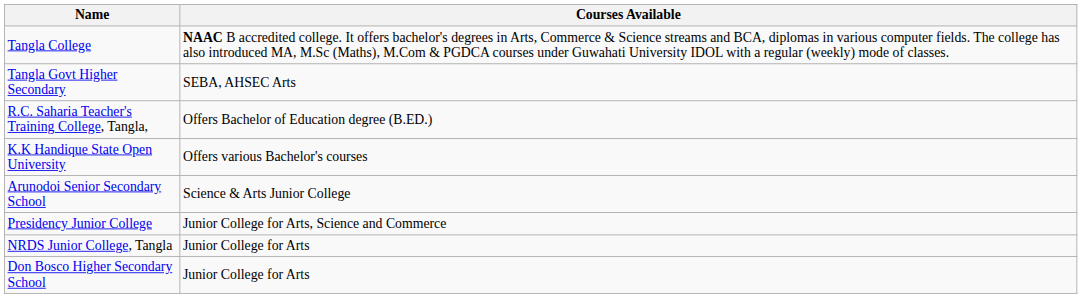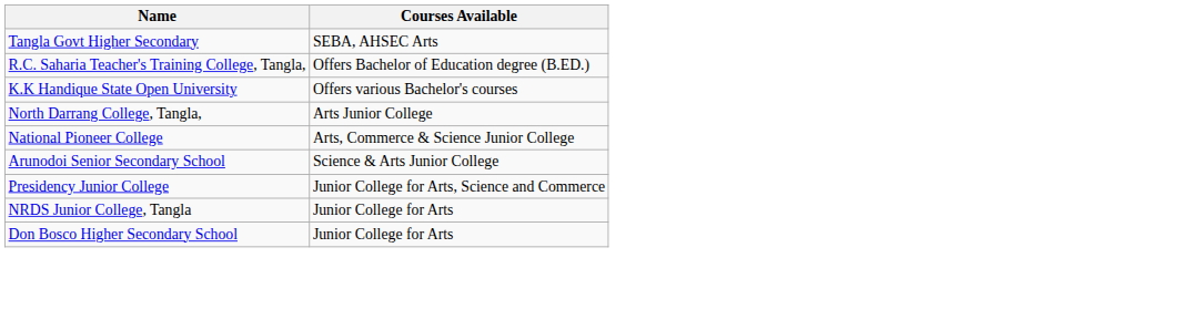 <table class="wikitable">
 <tr>
 <th>Name</th>
 <th>Courses Available</th>
-</tr>
-<tr>
-<td><a href='#'>Tangla College</a></td>
-<td><strong>NAAC</strong> B accredited college. It offers bachelor's degrees in Arts, Commerce & Science streams and BCA, diplomas in various computer fields. The college has also introduced MA, M.Sc (Maths), M.Com & PGDCA courses under Guwahati University IDOL with a regular (weekly) mode of classes.</td>
 </tr>
 <tr>
 <td><a href='#'>Tangla Govt Higher Secondary</a></td>
 <td>SEBA, AHSEC Arts</td>
 </tr>
 <tr>
 <td><a href='#'>R.C. Saharia Teacher's Training College</a>, Tangla,</td>
 <td>Offers Bachelor of Education degree (B.ED.)</td>
 </tr>
 <tr>
 <td><a href='#'>K.K Handique State Open University</a></td>
 <td>Offers various Bachelor's courses</td>
+</tr>
+<tr>
+<td><a href='#'>North Darrang College</a>, Tangla,</td>
+<td>Arts Junior College</td>
+</tr>
+<tr>
+<td><a href='#'>National Pioneer College</a></td>
+<td>Arts, Commerce & Science Junior College</td>
 </tr>
 <tr>
 <td><a href='#'>Arunodoi Senior Secondary School</a></td>
 <td>Science & Arts Junior College</td>
 </tr>
 <tr>
 <td><a href='#'>Presidency Junior College</a></td>
 <td>Junior College for Arts, Science and Commerce</td>
 </tr>
 <tr>
 <td><a href='#'>NRDS Junior College</a>, Tangla</td>
 <td>Junior College for Arts</td>
 </tr>
 <tr>
 <td><a href='#'>Don Bosco Higher Secondary School</a></td>
 <td>Junior College for Arts</td>
 </tr>
 </table>
